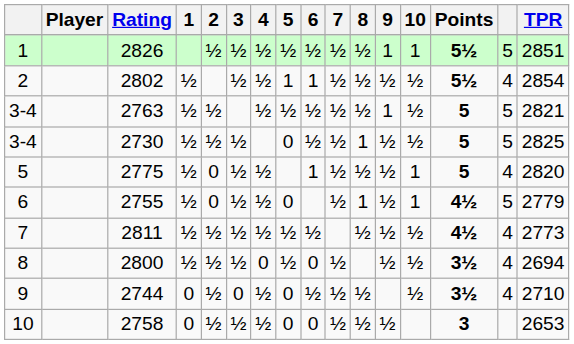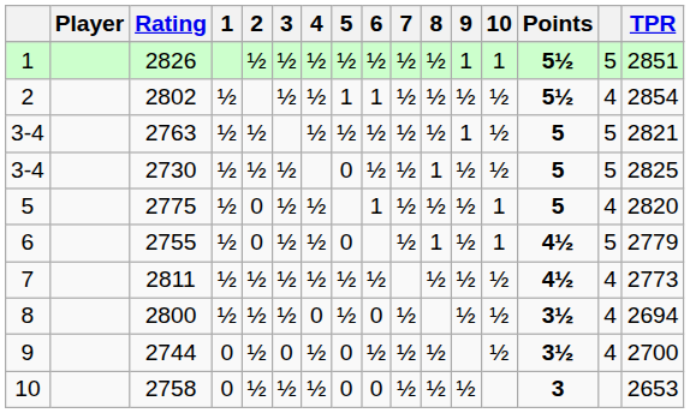 <table class="wikitable" style="text-align: center;">
 <tr>
 <th></th>
 <th>Player</th>
 <th><a href='#'>Rating</a></th>
 <th>1</th>
 <th>2</th>
 <th>3</th>
 <th>4</th>
 <th>5</th>
 <th>6</th>
 <th>7</th>
 <th>8</th>
 <th>9</th>
 <th>10</th>
 <th>Points</th>
 <th></th>
 <th><a href='#'>TPR</a></th>
 </tr>
 <tr>
 </tr>
 <tr style="background:#ccffcc;">
 <td>1</td>
 <td align=left></td>
 <td>2826</td>
 <td></td>
 <td>½</td>
 <td>½</td>
 <td>½</td>
 <td>½</td>
 <td>½</td>
 <td>½</td>
 <td>½</td>
 <td>1</td>
 <td>1</td>
 <td><strong>5½</strong></td>
 <td>5</td>
 <td>2851</td>
 </tr>
 <tr>
 <td>2</td>
 <td align=left></td>
 <td>2802</td>
 <td>½</td>
 <td></td>
 <td>½</td>
 <td>½</td>
 <td>1</td>
 <td>1</td>
 <td>½</td>
 <td>½</td>
 <td>½</td>
 <td>½</td>
 <td><strong>5½</strong></td>
 <td>4</td>
 <td>2854</td>
 </tr>
 <tr>
 <td>3-4</td>
 <td align=left></td>
 <td>2763</td>
 <td>½</td>
 <td>½</td>
 <td></td>
 <td>½</td>
 <td>½</td>
 <td>½</td>
 <td>½</td>
 <td>½</td>
 <td>1</td>
 <td>½</td>
 <td><strong>5</strong></td>
 <td>5</td>
 <td>2821</td>
 </tr>
 <tr>
 <td>3-4</td>
 <td align=left></td>
 <td>2730</td>
 <td>½</td>
 <td>½</td>
 <td>½</td>
 <td></td>
 <td>0</td>
 <td>½</td>
 <td>½</td>
 <td>1</td>
 <td>½</td>
 <td>½</td>
 <td><strong>5</strong></td>
 <td>5</td>
 <td>2825</td>
 </tr>
 <tr>
 <td>5</td>
 <td align=left></td>
 <td>2775</td>
 <td>½</td>
 <td>0</td>
 <td>½</td>
 <td>½</td>
 <td></td>
 <td>1</td>
 <td>½</td>
 <td>½</td>
 <td>½</td>
 <td>1</td>
 <td><strong>5</strong></td>
 <td>4</td>
 <td>2820</td>
 </tr>
 <tr>
 <td>6</td>
 <td align=left></td>
 <td>2755</td>
 <td>½</td>
 <td>0</td>
 <td>½</td>
 <td>½</td>
 <td>0</td>
 <td></td>
 <td>½</td>
 <td>1</td>
 <td>½</td>
 <td>1</td>
 <td><strong>4½</strong></td>
 <td>5</td>
 <td>2779</td>
 </tr>
 <tr>
 <td>7</td>
 <td align=left></td>
 <td>2811</td>
 <td>½</td>
 <td>½</td>
 <td>½</td>
 <td>½</td>
 <td>½</td>
 <td>½</td>
 <td></td>
 <td>½</td>
 <td>½</td>
 <td>½</td>
 <td><strong>4½</strong></td>
 <td>4</td>
 <td>2773</td>
 </tr>
 <tr>
 <td>8</td>
 <td align=left></td>
 <td>2800</td>
 <td>½</td>
 <td>½</td>
 <td>½</td>
 <td>0</td>
 <td>½</td>
 <td>0</td>
 <td>½</td>
 <td></td>
 <td>½</td>
 <td>½</td>
 <td><strong>3½</strong></td>
 <td>4</td>
 <td>2694</td>
 </tr>
 <tr>
 <td>9</td>
 <td align=left></td>
 <td>2744</td>
 <td>0</td>
 <td>½</td>
 <td>0</td>
 <td>½</td>
 <td>0</td>
 <td>½</td>
 <td>½</td>
 <td>½</td>
 <td></td>
 <td>½</td>
 <td><strong>3½</strong></td>
 <td>4</td>
-<td>2710</td>
+<td>2700</td>
 </tr>
 <tr>
 <td>10</td>
 <td align=left></td>
 <td>2758</td>
 <td>0</td>
 <td>½</td>
 <td>½</td>
 <td>½</td>
 <td>0</td>
 <td>0</td>
 <td>½</td>
 <td>½</td>
 <td>½</td>
 <td></td>
 <td><strong>3</strong></td>
 <td></td>
 <td>2653</td>
 </tr>
 </table>
